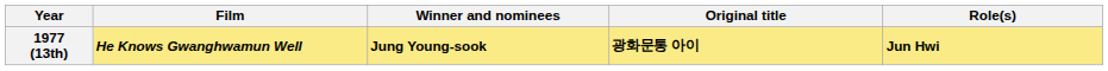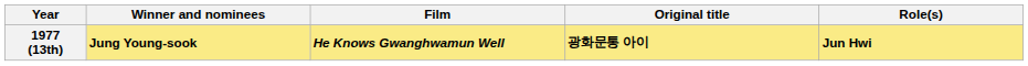 <table class="wikitable" style="width:100%;" cellpadding="6">
 <tr>
 <th style="width:8%;">Year</th>
+<th style="width:22%;">Winner and nominees</th>
 <th style="width:25%;">Film</th>
-<th style="width:22%;">Winner and nominees</th>
 <th style="width:25%;">Original title</th>
 <th style="width:20%;">Role(s)</th>
 </tr>
 <tr>
 <th>1977<br>(13th)</th>
+<td style="background:#FAEB86;"><strong>Jung Young-sook </strong></td>
 <td style="background:#FAEB86;"><strong><em>He Knows Gwanghwamun Well</em></strong></td>
-<td style="background:#FAEB86;"><strong>Jung Young-sook </strong></td>
 <td style="background:#FAEB86;"><strong>광화문통 아이</strong></td>
 <td style="background:#FAEB86;"><strong>Jun Hwi</strong></td>
 </tr>
 </table>
